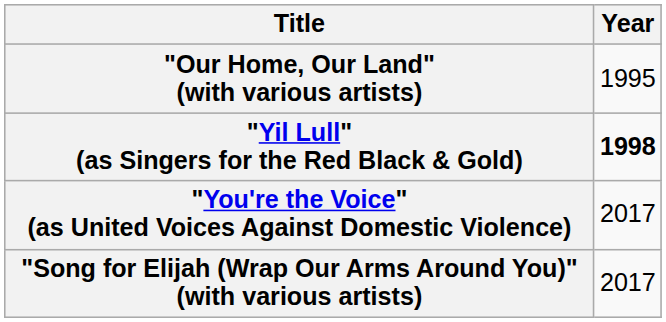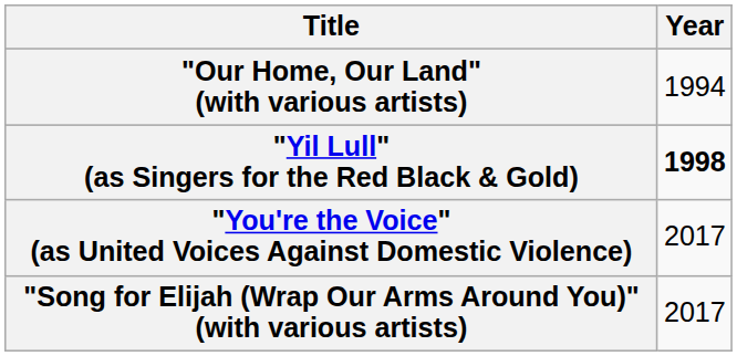 <table class="wikitable plainrowheaders" style="text-align:center;" border="1">
 <tr>
 <th scope="col" style="width:23em;">Title</th>
 <th scope="col" style="width:1em;">Year</th>
 </tr>
 <tr>
 <th scope="row">"Our Home, Our Land"<br><span>(with various artists)</span></th>
-<td>1995</td>
+<td>1994</td>
 </tr>
 <tr>
 <th scope="row">"<a href='#'>Yil Lull</a>"<br><span>(as Singers for the Red Black & Gold)</span></th>
 <td><strong>1998</strong></td>
 </tr>
 <tr>
 <th scope="row">"<a href='#'>You're the Voice</a>"<br><span>(as United Voices Against Domestic Violence)</span></th>
 <td>2017</td>
 </tr>
 <tr>
 <th scope="row">"Song for Elijah (Wrap Our Arms Around You)"<br><span>(with various artists)</span></th>
 <td>2017</td>
 </tr>
 </table>
